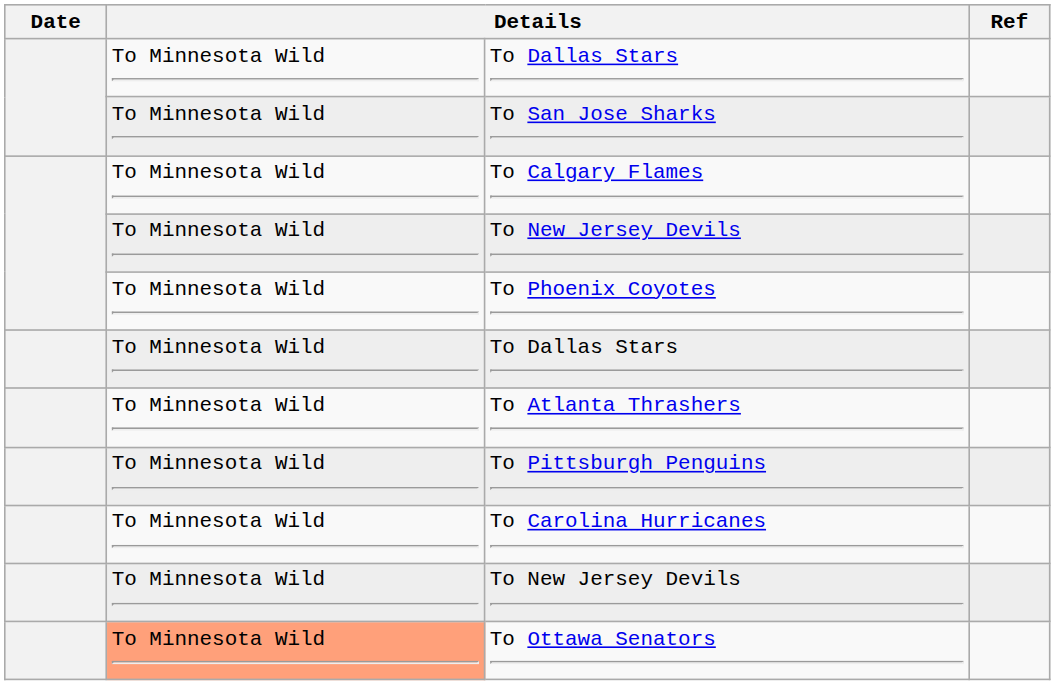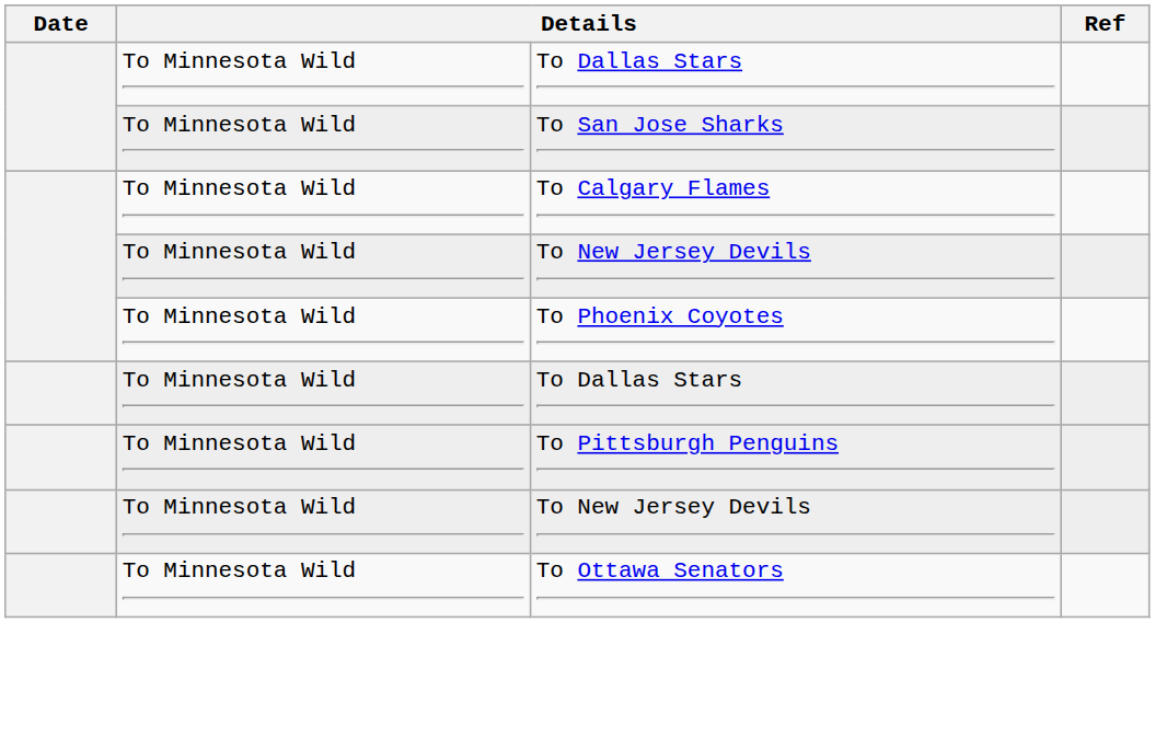 <table class="wikitable plainrowheaders" style="width: 50em;">
 <tr>
 <th scope="col">Date</th>
 <th scope="col" colspan="2">Details</th>
 <th scope="col">Ref</th>
 </tr>
 <tr>
 <th scope="row" rowspan=2></th>
 <td valign="top">To Minnesota Wild <hr> </td>
 <td valign="top">To <a href='#'>Dallas Stars</a> <hr> </td>
 <td></td>
 </tr>
 <tr bgcolor="#eeeeee">
 <td valign="top">To Minnesota Wild <hr> </td>
 <td valign="top">To <a href='#'>San Jose Sharks</a> <hr> </td>
 <td></td>
 </tr>
 <tr>
 <th scope="row" rowspan=3></th>
 <td valign="top">To Minnesota Wild <hr> </td>
 <td valign="top">To <a href='#'>Calgary Flames</a> <hr> </td>
 <td></td>
 </tr>
 <tr bgcolor="#eeeeee">
 <td valign="top">To Minnesota Wild <hr> </td>
 <td valign="top">To <a href='#'>New Jersey Devils</a> <hr> </td>
 <td></td>
 </tr>
 <tr>
 <td valign="top">To Minnesota Wild <hr> </td>
 <td valign="top">To <a href='#'>Phoenix Coyotes</a> <hr> </td>
 <td></td>
 </tr>
 <tr bgcolor="#eeeeee">
 <th scope="row"></th>
 <td valign="top">To Minnesota Wild <hr> </td>
 <td valign="top">To Dallas Stars <hr> </td>
 <td></td>
 </tr>
-<tr>
-<th scope="row"></th>
-<td valign="top">To Minnesota Wild <hr> </td>
-<td valign="top">To <a href='#'>Atlanta Thrashers</a> <hr> </td>
-<td></td>
-</tr>
 <tr bgcolor="#eeeeee">
 <th scope="row"></th>
 <td valign="top">To Minnesota Wild <hr> </td>
 <td valign="top">To <a href='#'>Pittsburgh Penguins</a> <hr> </td>
-<td></td>
-</tr>
-<tr>
-<th scope="row"></th>
-<td valign="top">To Minnesota Wild <hr> </td>
-<td valign="top">To <a href='#'>Carolina Hurricanes</a> <hr> </td>
 <td></td>
 </tr>
 <tr bgcolor="#eeeeee">
 <th scope="row"></th>
 <td valign="top">To Minnesota Wild <hr> </td>
 <td valign="top">To New Jersey Devils <hr> </td>
 <td></td>
 </tr>
 <tr>
 <th scope="row"></th>
-<td valign="top" style="background: lightsalmon;">To Minnesota Wild <hr> </td>
+<td valign="top">To Minnesota Wild <hr> </td>
 <td valign="top">To <a href='#'>Ottawa Senators</a> <hr> </td>
 <td></td>
 </tr>
 </table>
